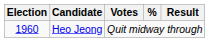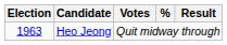 <table class="wikitable" style="text-align:center">
 <tr>
 <th>Election</th>
 <th>Candidate</th>
 <th>Votes</th>
 <th>%</th>
 <th>Result</th>
 </tr>
 <tr>
-<td><a href='#'>1960</a></td>
+<td><a href='#'>1963</a></td>
 <td><a href='#'>Heo Jeong</a></td>
 <td colspan="3"><em>Quit midway through</em></td>
 </tr>
 </table>
